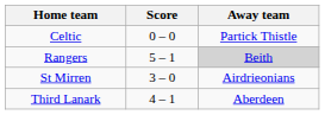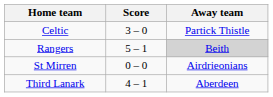 <table class="wikitable" style="text-align: center">
 <tr>
 <th width=140>Home team</th>
 <th width=80>Score</th>
 <th width=140>Away team</th>
 </tr>
 <tr>
 <td><a href='#'>Celtic</a></td>
-<td>0 – 0</td>
+<td>3 – 0</td>
 <td><a href='#'>Partick Thistle</a></td>
 </tr>
 <tr>
 <td><a href='#'>Rangers</a></td>
 <td>5 – 1</td>
 <td style="background: lightgrey;"><a href='#'>Beith</a></td>
 </tr>
 <tr>
 <td><a href='#'>St Mirren</a></td>
-<td>3 – 0</td>
+<td>0 – 0</td>
 <td><a href='#'>Airdrieonians</a></td>
 </tr>
 <tr>
 <td><a href='#'>Third Lanark</a></td>
 <td>4 – 1</td>
 <td><a href='#'>Aberdeen</a></td>
 </tr>
 </table>
